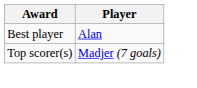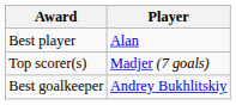 <table class="wikitable" style="text-align: center; font-size: 100%;">
 <tr>
 <th>Award</th>
 <th>Player</th>
 </tr>
 <tr align=left>
 <td>Best player</td>
 <td> <a href='#'>Alan</a></td>
 </tr>
 <tr align=left>
 <td>Top scorer(s)</td>
 <td> <a href='#'>Madjer</a> <em>(7 goals)</em></td>
 </tr>
+<tr align=left>
+<td>Best goalkeeper</td>
+<td> <a href='#'>Andrey Bukhlitskiy</a></td>
+</tr>
 </table>
